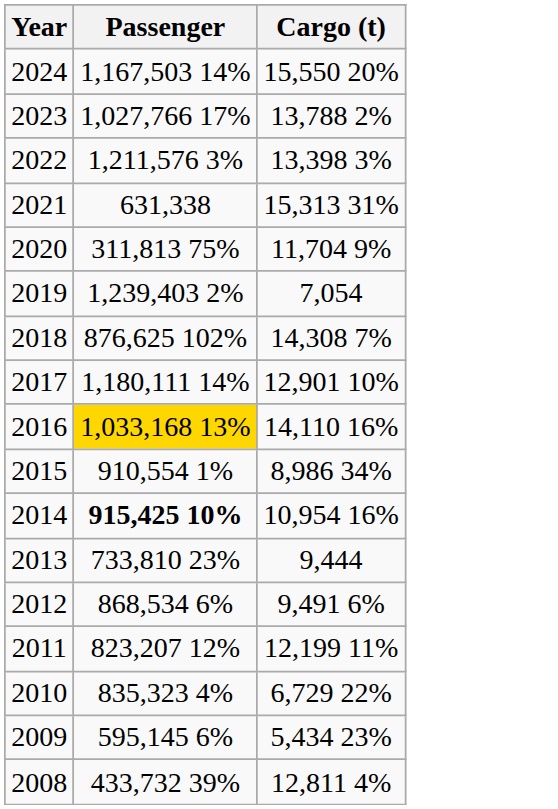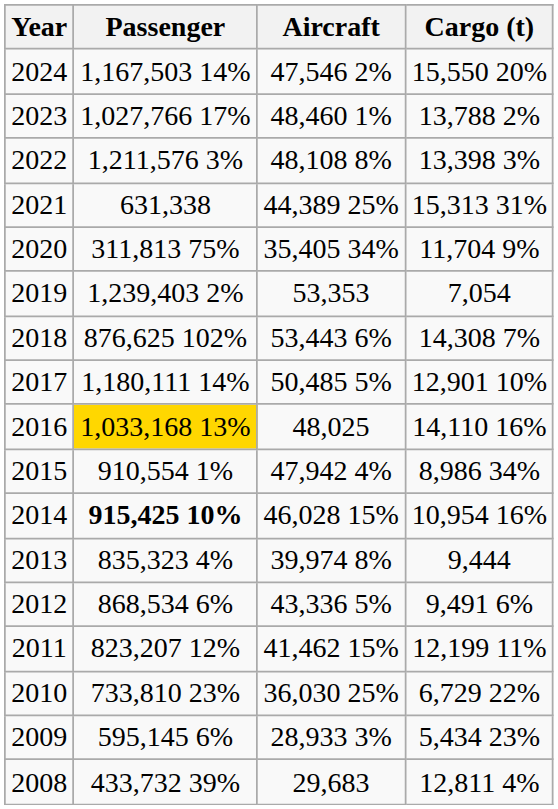 <table class="wikitable">
 <tr>
 <th>Year</th>
 <th style="text-align:center;">Passenger</th>
+<th>Aircraft</th>
 <th>Cargo (t)</th>
 </tr>
 <tr style="text-align:center;">
 <td>2024</td>
 <td style="text-align:center;">1,167,503  14%</td>
+<td>47,546  2%</td>
 <td>15,550  20%</td>
 </tr>
 <tr style="text-align:center;">
 <td>2023</td>
 <td style="text-align:center;">1,027,766  17%</td>
+<td>48,460  1%</td>
 <td>13,788  2%</td>
 </tr>
 <tr style="text-align:center;">
 <td>2022</td>
 <td style="text-align:center;">1,211,576  3%</td>
+<td>48,108  8%</td>
 <td>13,398  3%</td>
 </tr>
 <tr style="text-align:center;">
 <td>2021</td>
 <td style="text-align:center;">631,338</td>
+<td>44,389  25%</td>
 <td>15,313  31%</td>
 </tr>
 <tr style="text-align:center;">
 <td>2020</td>
 <td style="text-align:center;">311,813  75%</td>
+<td>35,405  34%</td>
 <td>11,704  9%</td>
 </tr>
 <tr style="text-align:center;">
 <td>2019</td>
 <td style="text-align:center;">1,239,403  2%</td>
+<td>53,353 </td>
 <td>7,054</td>
 </tr>
 <tr style="text-align:center;">
 <td>2018</td>
 <td style="text-align:center;">876,625  102%</td>
+<td>53,443  6%</td>
 <td>14,308  7%</td>
 </tr>
 <tr style="text-align:center;">
 <td>2017</td>
 <td style="text-align:center;">1,180,111  14%</td>
+<td>50,485  5%</td>
 <td>12,901  10%</td>
 </tr>
 <tr style="text-align:center;">
 <td>2016</td>
 <td style="background: gold; text-align:center;">1,033,168  13%</td>
+<td>48,025 </td>
 <td>14,110  16%</td>
 </tr>
 <tr style="text-align:center;">
 <td>2015</td>
 <td style="text-align:center;">910,554  1%</td>
+<td>47,942  4%</td>
 <td>8,986  34%</td>
 </tr>
 <tr style="text-align:center;">
 <td>2014</td>
 <td style="text-align:center;"><strong>915,425  10%</strong></td>
+<td>46,028  15%</td>
 <td>10,954  16%</td>
 </tr>
 <tr style="text-align:center;">
 <td>2013</td>
-<td style="text-align:center;">733,810  23%</td>
+<td style="text-align:center;">835,323  4%</td>
+<td>39,974  8%</td>
 <td>9,444 </td>
 </tr>
 <tr style="text-align:center;">
 <td>2012</td>
 <td style="text-align:center;">868,534  6%</td>
+<td>43,336  5%</td>
 <td>9,491  6%</td>
 </tr>
 <tr style="text-align:center;">
 <td>2011</td>
 <td style="text-align:center;">823,207  12%</td>
+<td>41,462  15%</td>
 <td>12,199  11%</td>
 </tr>
 <tr style="text-align:center;">
 <td>2010</td>
-<td style="text-align:center;">835,323  4%</td>
+<td style="text-align:center;">733,810  23%</td>
+<td>36,030  25%</td>
 <td>6,729  22%</td>
 </tr>
 <tr style="text-align:center;">
 <td>2009</td>
 <td style="text-align:center;">595,145  6%</td>
+<td>28,933  3%</td>
 <td>5,434  23%</td>
 </tr>
 <tr style="text-align:center;">
 <td>2008</td>
 <td style="text-align:center;">433,732  39%</td>
+<td>29,683</td>
 <td>12,811  4%</td>
 </tr>
 </table>
